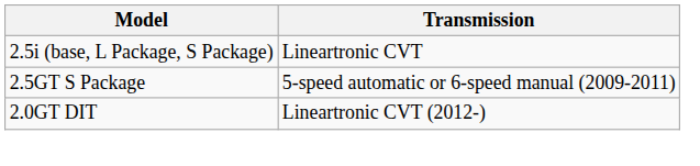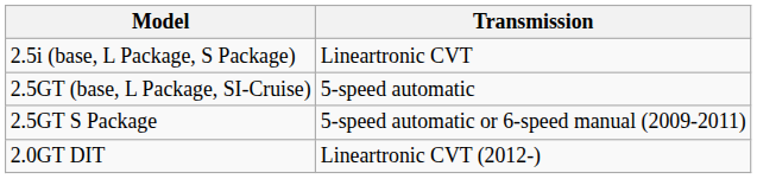 <table class="wikitable">
 <tr>
 <th>Model</th>
 <th>Transmission</th>
 </tr>
 <tr>
 <td>2.5i (base, L Package, S Package)</td>
 <td>Lineartronic CVT</td>
 </tr>
 <tr>
+<td>2.5GT (base, L Package, SI-Cruise)</td>
+<td>5-speed automatic</td>
+</tr>
+<tr>
 <td>2.5GT S Package</td>
 <td>5-speed automatic or 6-speed manual (2009-2011)</td>
 </tr>
 <tr>
 <td>2.0GT DIT</td>
 <td>Lineartronic CVT (2012-)</td>
 </tr>
 </table>
